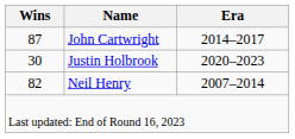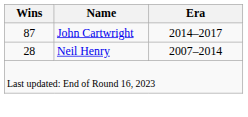 <table class="wikitable" style="text-align:left;">
 <tr>
 <th width="60">Wins</th>
 <th width="120">Name</th>
 <th width="120">Era</th>
 </tr>
 <tr>
 <td style="text-align:Center;">87</td>
 <td><a href='#'>John Cartwright</a></td>
 <td style="text-align:Center;">2014–2017</td>
 </tr>
 <tr>
-<td style="text-align:Center;">30</td>
-<td><a href='#'>Justin Holbrook</a></td>
-<td style="text-align:Center;">2020–2023</td>
-</tr>
-<tr>
-<td style="text-align:Center;">82</td>
+<td style="text-align:Center;">28</td>
 <td style="text-align:left;"><a href='#'>Neil Henry</a></td>
 <td style="text-align:Center;">2007–2014</td>
 </tr>
 <tr class="sortbottom">
 <td colspan=3><br><small>Last updated: End of Round 16, 2023</small></td>
 </tr>
 </table>
